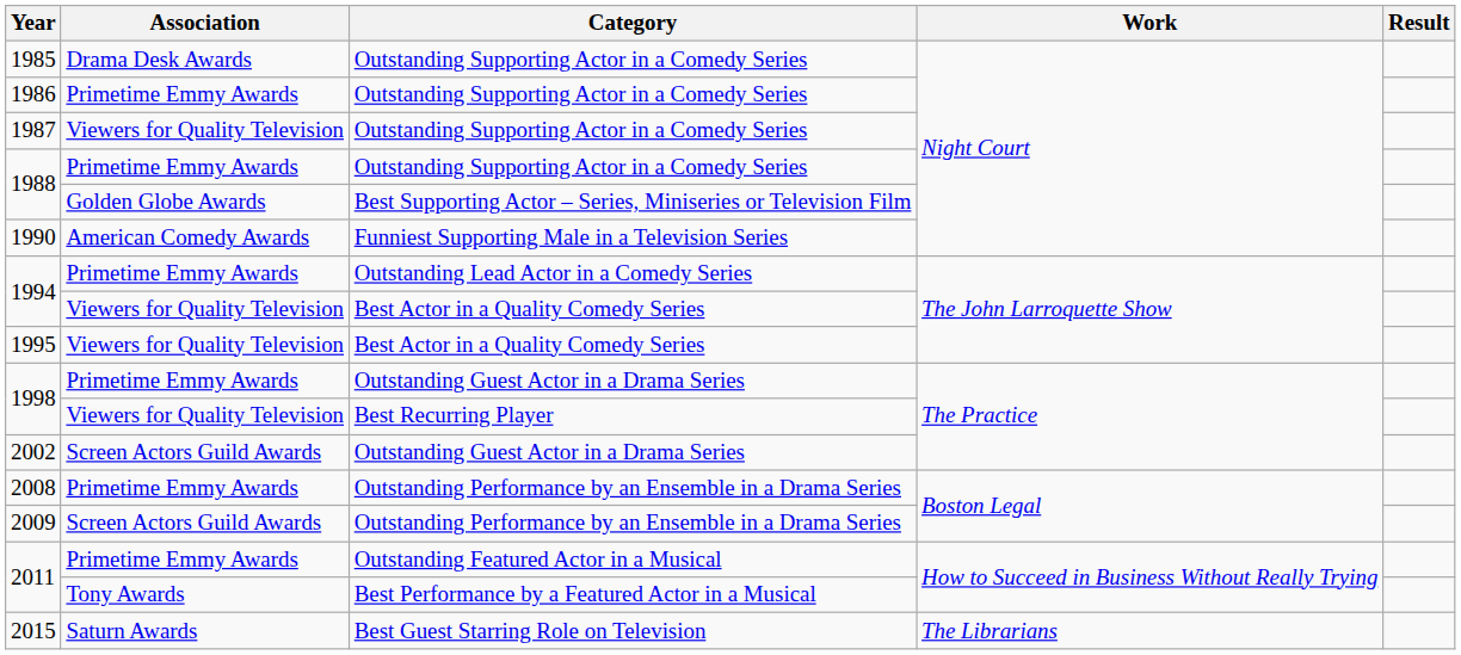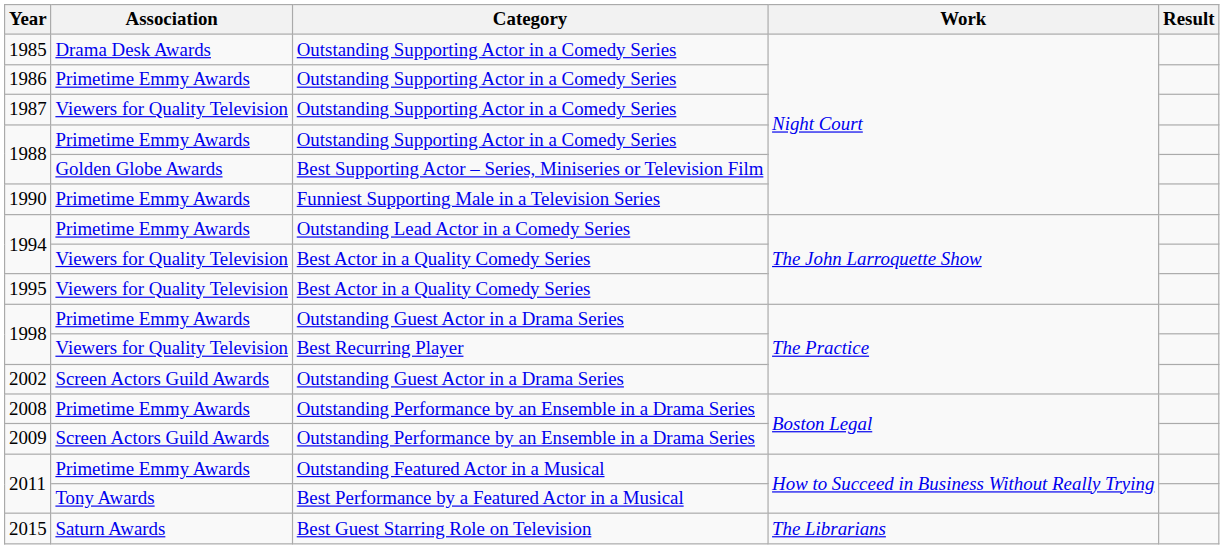 <table class="wikitable sortable">
 <tr>
 <th>Year</th>
 <th>Association</th>
 <th>Category</th>
 <th>Work</th>
 <th>Result</th>
 </tr>
 <tr>
 <td>1985</td>
 <td><a href='#'>Drama Desk Awards</a></td>
 <td><a href='#'>Outstanding Supporting Actor in a Comedy Series</a></td>
 <td rowspan="6"><em><a href='#'>Night Court</a></em></td>
 <td></td>
 </tr>
 <tr>
 <td>1986</td>
 <td><a href='#'>Primetime Emmy Awards</a></td>
 <td><a href='#'>Outstanding Supporting Actor in a Comedy Series</a></td>
 <td></td>
 </tr>
 <tr>
 <td>1987</td>
 <td><a href='#'>Viewers for Quality Television</a></td>
 <td><a href='#'>Outstanding Supporting Actor in a Comedy Series</a></td>
 <td></td>
 </tr>
 <tr>
 <td rowspan="2">1988</td>
 <td><a href='#'>Primetime Emmy Awards</a></td>
 <td><a href='#'>Outstanding Supporting Actor in a Comedy Series</a></td>
 <td></td>
 </tr>
 <tr>
 <td><a href='#'>Golden Globe Awards</a></td>
 <td><a href='#'>Best Supporting Actor – Series, Miniseries or Television Film</a></td>
 <td></td>
 </tr>
 <tr>
 <td>1990</td>
-<td><a href='#'>American Comedy Awards</a></td>
+<td><a href='#'>Primetime Emmy Awards</a></td>
 <td><a href='#'>Funniest Supporting Male in a Television Series</a></td>
 <td></td>
 </tr>
 <tr>
 <td rowspan="2">1994</td>
 <td><a href='#'>Primetime Emmy Awards</a></td>
 <td><a href='#'>Outstanding Lead Actor in a Comedy Series</a></td>
 <td rowspan="3"><em><a href='#'>The John Larroquette Show</a></em></td>
 <td></td>
 </tr>
 <tr>
 <td><a href='#'>Viewers for Quality Television</a></td>
 <td><a href='#'>Best Actor in a Quality Comedy Series</a></td>
 <td></td>
 </tr>
 <tr>
 <td>1995</td>
 <td><a href='#'>Viewers for Quality Television</a></td>
 <td><a href='#'>Best Actor in a Quality Comedy Series</a></td>
 <td></td>
 </tr>
 <tr>
 <td rowspan="2">1998</td>
 <td><a href='#'>Primetime Emmy Awards</a></td>
 <td><a href='#'>Outstanding Guest Actor in a Drama Series</a></td>
 <td rowspan="3"><em><a href='#'>The Practice</a></em></td>
 <td></td>
 </tr>
 <tr>
 <td><a href='#'>Viewers for Quality Television</a></td>
 <td><a href='#'>Best Recurring Player</a></td>
 <td></td>
 </tr>
 <tr>
 <td>2002</td>
 <td><a href='#'>Screen Actors Guild Awards</a></td>
 <td><a href='#'>Outstanding Guest Actor in a Drama Series</a></td>
 <td></td>
 </tr>
 <tr>
 <td>2008</td>
 <td><a href='#'>Primetime Emmy Awards</a></td>
 <td><a href='#'>Outstanding Performance by an Ensemble in a Drama Series</a></td>
 <td rowspan="2"><em><a href='#'>Boston Legal</a></em></td>
 <td></td>
 </tr>
 <tr>
 <td>2009</td>
 <td><a href='#'>Screen Actors Guild Awards</a></td>
 <td><a href='#'>Outstanding Performance by an Ensemble in a Drama Series</a></td>
 <td></td>
 </tr>
 <tr>
 <td rowspan="2">2011</td>
 <td><a href='#'>Primetime Emmy Awards</a></td>
 <td><a href='#'>Outstanding Featured Actor in a Musical</a></td>
 <td rowspan="2"><em><a href='#'>How to Succeed in Business Without Really Trying</a></em></td>
 <td></td>
 </tr>
 <tr>
 <td><a href='#'>Tony Awards</a></td>
 <td><a href='#'>Best Performance by a Featured Actor in a Musical</a></td>
 <td></td>
 </tr>
 <tr>
 <td>2015</td>
 <td><a href='#'>Saturn Awards</a></td>
 <td><a href='#'>Best Guest Starring Role on Television</a></td>
 <td><em><a href='#'>The Librarians</a></em></td>
 <td></td>
 </tr>
 </table>
